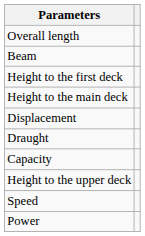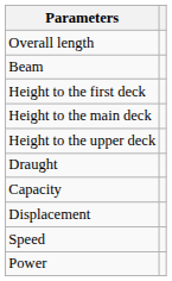 <table class="wikitable" style="font-size:90%;">
 <tr>
 <th>Parameters</th>
 <th></th>
 </tr>
 <tr>
 <td>Overall length</td>
 <td></td>
 </tr>
 <tr>
 <td>Beam</td>
 <td></td>
 </tr>
 <tr>
 <td>Height to the first deck</td>
 <td></td>
 </tr>
 <tr>
 <td>Height to the main deck</td>
 <td></td>
 </tr>
 <tr>
-<td>Displacement</td>
+<td>Height to the upper deck</td>
 <td></td>
 </tr>
 <tr>
 <td>Draught</td>
 <td></td>
 </tr>
 <tr>
 <td>Capacity</td>
 <td></td>
 </tr>
 <tr>
-<td>Height to the upper deck</td>
+<td>Displacement</td>
 <td></td>
 </tr>
 <tr>
 <td>Speed</td>
 <td></td>
 </tr>
 <tr>
 <td>Power</td>
 <td></td>
 </tr>
 </table>
